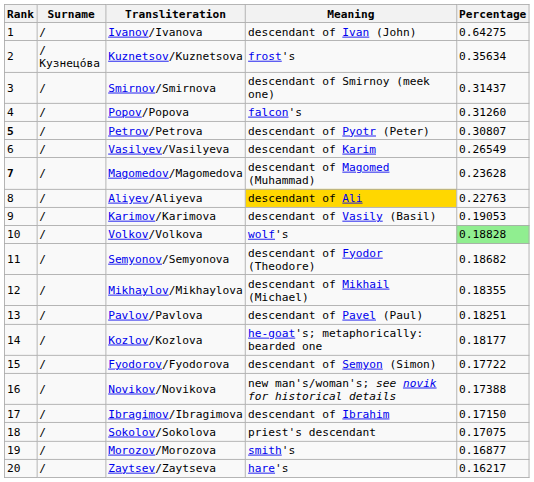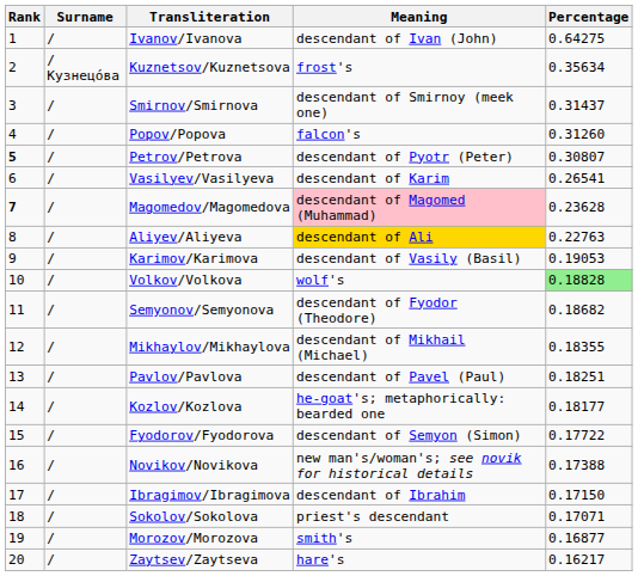 <table class="wikitable">
 <tr>
 <th>Rank</th>
 <th>Surname</th>
 <th>Transliteration</th>
 <th>Meaning</th>
 <th>Percentage</th>
 </tr>
 <tr>
 <td>1</td>
 <td>/</td>
 <td><a href='#'>Ivanov</a>/Ivanova</td>
 <td>descendant of <a href='#'>Ivan</a> (John)</td>
 <td>0.64275</td>
 </tr>
 <tr>
 <td>2</td>
 <td>/Кузнецо́ва</td>
 <td><a href='#'>Kuznetsov</a>/Kuznetsova</td>
 <td><a href='#'>frost</a>'s</td>
 <td>0.35634</td>
 </tr>
 <tr>
 <td>3</td>
 <td>/</td>
 <td><a href='#'>Smirnov</a>/Smirnova</td>
 <td>descendant of Smirnoy (meek one)</td>
 <td>0.31437</td>
 </tr>
 <tr>
 <td>4</td>
 <td>/</td>
 <td><a href='#'>Popov</a>/Popova</td>
 <td><a href='#'>falcon</a>'s</td>
 <td>0.31260</td>
 </tr>
 <tr>
 <td><strong>5</strong></td>
 <td>/</td>
 <td><a href='#'>Petrov</a>/Petrova</td>
 <td>descendant of <a href='#'>Pyotr</a> (Peter)</td>
 <td>0.30807</td>
 </tr>
 <tr>
 <td>6</td>
 <td>/</td>
 <td><a href='#'>Vasilyev</a>/Vasilyeva</td>
 <td>descendant of <a href='#'>Karim</a></td>
-<td>0.26549</td>
+<td>0.26541</td>
 </tr>
 <tr>
 <td><strong>7</strong></td>
 <td>/</td>
 <td><a href='#'>Magomedov</a>/Magomedova</td>
-<td>descendant of <a href='#'>Magomed</a> (Muhammad)</td>
+<td style="background: pink;">descendant of <a href='#'>Magomed</a> (Muhammad)</td>
 <td>0.23628</td>
 </tr>
 <tr>
 <td>8</td>
 <td>/</td>
 <td><a href='#'>Aliyev</a>/Aliyeva</td>
 <td style="background: gold;">descendant of <a href='#'>Ali</a></td>
 <td>0.22763</td>
 </tr>
 <tr>
 <td>9</td>
 <td>/</td>
 <td><a href='#'>Karimov</a>/Karimova</td>
 <td>descendant of <a href='#'>Vasily</a> (Basil)</td>
 <td>0.19053</td>
 </tr>
 <tr>
 <td>10</td>
 <td>/</td>
 <td><a href='#'>Volkov</a>/Volkova</td>
 <td><a href='#'>wolf</a>'s</td>
 <td style="background: lightgreen;">0.18828</td>
 </tr>
 <tr>
 <td>11</td>
 <td>/</td>
 <td><a href='#'>Semyonov</a>/Semyonova</td>
 <td>descendant of <a href='#'>Fyodor</a> (Theodore)</td>
 <td>0.18682</td>
 </tr>
 <tr>
 <td>12</td>
 <td>/</td>
 <td><a href='#'>Mikhaylov</a>/Mikhaylova</td>
 <td>descendant of <a href='#'>Mikhail</a> (Michael)</td>
 <td>0.18355</td>
 </tr>
 <tr>
 <td>13</td>
 <td>/</td>
 <td><a href='#'>Pavlov</a>/Pavlova</td>
 <td>descendant of <a href='#'>Pavel</a> (Paul)</td>
 <td>0.18251</td>
 </tr>
 <tr>
 <td>14</td>
 <td>/</td>
 <td><a href='#'>Kozlov</a>/Kozlova</td>
 <td><a href='#'>he-goat</a>'s; metaphorically: bearded one</td>
 <td>0.18177</td>
 </tr>
 <tr>
 <td>15</td>
 <td>/</td>
 <td><a href='#'>Fyodorov</a>/Fyodorova</td>
 <td>descendant of <a href='#'>Semyon</a> (Simon)</td>
 <td>0.17722</td>
 </tr>
 <tr>
 <td>16</td>
 <td>/</td>
 <td><a href='#'>Novikov</a>/Novikova</td>
 <td>new man's/woman's; <em>see <a href='#'>novik</a> for historical details</em></td>
 <td>0.17388</td>
 </tr>
 <tr>
 <td>17</td>
 <td>/</td>
 <td><a href='#'>Ibragimov</a>/Ibragimova</td>
 <td>descendant of <a href='#'>Ibrahim</a></td>
 <td>0.17150</td>
 </tr>
 <tr>
 <td>18</td>
 <td>/</td>
 <td><a href='#'>Sokolov</a>/Sokolova</td>
 <td>priest's descendant</td>
-<td>0.17075</td>
+<td>0.17071</td>
 </tr>
 <tr>
 <td>19</td>
 <td>/</td>
 <td><a href='#'>Morozov</a>/Morozova</td>
 <td><a href='#'>smith</a>'s</td>
 <td>0.16877</td>
 </tr>
 <tr>
 <td>20</td>
 <td>/</td>
 <td><a href='#'>Zaytsev</a>/Zaytseva</td>
 <td><a href='#'>hare</a>'s</td>
 <td>0.16217</td>
 </tr>
 </table>
